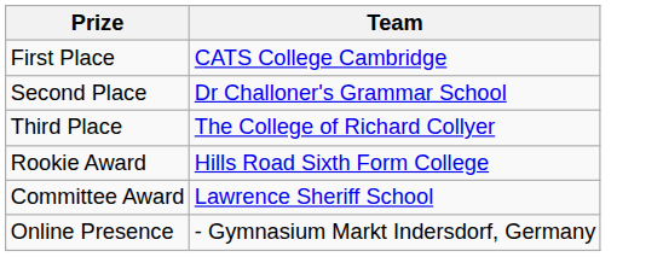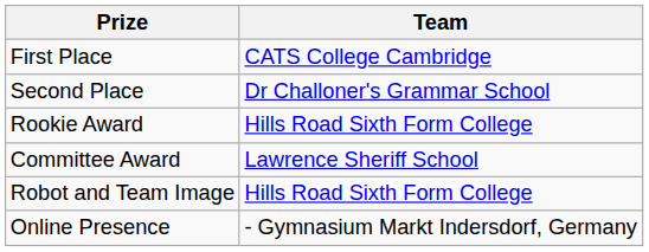 <table class="wikitable">
 <tr>
 <th>Prize</th>
 <th>Team</th>
 </tr>
 <tr>
 <td>First Place</td>
 <td><a href='#'>CATS College Cambridge</a></td>
 </tr>
 <tr>
 <td>Second Place</td>
 <td><a href='#'>Dr Challoner's Grammar School</a></td>
 </tr>
 <tr>
-<td>Third Place</td>
-<td><a href='#'>The College of Richard Collyer</a></td>
-</tr>
-<tr>
 <td>Rookie Award</td>
 <td><a href='#'>Hills Road Sixth Form College</a></td>
 </tr>
 <tr>
 <td>Committee Award</td>
 <td><a href='#'>Lawrence Sheriff School</a></td>
 </tr>
 <tr>
+<td>Robot and Team Image</td>
+<td><a href='#'>Hills Road Sixth Form College</a></td>
+</tr>
+<tr>
 <td>Online Presence</td>
 <td> - Gymnasium Markt Indersdorf, Germany</td>
 </tr>
 </table>
